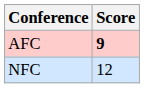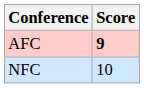 <table class="wikitable">
 <tr>
 <th>Conference</th>
 <th>Score</th>
 </tr>
 <tr>
 <td style="background:#FFCCCC">AFC</td>
 <td style="background:#FFCCCC"><strong>9</strong></td>
 </tr>
 <tr>
 <td style="background:#D0E7FF">NFC</td>
-<td style="background:#D0E7FF">12</td>
+<td style="background:#D0E7FF">10</td>
 </tr>
 </table>
